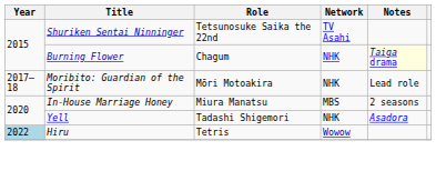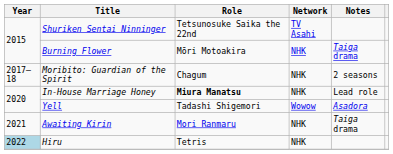 <table class="wikitable">
 <tr>
 <th>Year</th>
 <th>Title</th>
 <th>Role</th>
 <th>Network</th>
 <th>Notes</th>
 <th></th>
 </tr>
 <tr>
 <td rowspan=2>2015</td>
 <td><em><a href='#'>Shuriken Sentai Ninninger</a></em></td>
 <td>Tetsunosuke Saika the 22nd</td>
 <td><a href='#'>TV Asahi</a></td>
 <td></td>
 <td></td>
 </tr>
 <tr>
 <td><em><a href='#'>Burning Flower</a></em></td>
-<td>Chagum</td>
+<td>Mōri Motoakira</td>
 <td><a href='#'>NHK</a></td>
-<td style="background: lightyellow;"><a href='#'><em>Taiga</em> drama</a></td>
+<td><a href='#'><em>Taiga</em> drama</a></td>
 <td></td>
 </tr>
 <tr>
 <td>2017–18</td>
 <td><em>Moribito: Guardian of the Spirit</em></td>
-<td>Mōri Motoakira</td>
+<td>Chagum</td>
+<td>NHK</td>
+<td>2 seasons</td>
+<td></td>
+</tr>
+<tr>
+<td rowspan=2>2020</td>
+<td><em>In-House Marriage Honey</em></td>
+<td><strong>Miura Manatsu</strong></td>
 <td>NHK</td>
 <td>Lead role</td>
 <td></td>
 </tr>
 <tr>
-<td rowspan=2>2020</td>
-<td><em>In-House Marriage Honey</em></td>
-<td>Miura Manatsu</td>
-<td>MBS</td>
-<td>2 seasons</td>
+<td><em><a href='#'>Yell</a></em></td>
+<td>Tadashi Shigemori</td>
+<td><a href='#'>Wowow</a></td>
+<td><em><a href='#'>Asadora</a></em></td>
 <td></td>
 </tr>
 <tr>
-<td><em><a href='#'>Yell</a></em></td>
-<td>Tadashi Shigemori</td>
+<td>2021</td>
+<td><em><a href='#'>Awaiting Kirin</a></em></td>
+<td><a href='#'>Mori Ranmaru</a></td>
 <td>NHK</td>
-<td><em><a href='#'>Asadora</a></em></td>
+<td><em>Taiga</em> drama</td>
 <td></td>
 </tr>
 <tr>
 <td style="background: lightblue;">2022</td>
 <td><em>Hiru</em></td>
 <td>Tetris</td>
-<td><a href='#'>Wowow</a></td>
+<td>NHK</td>
 <td></td>
 <td></td>
 </tr>
 <tr>
 </tr>
 </table>
